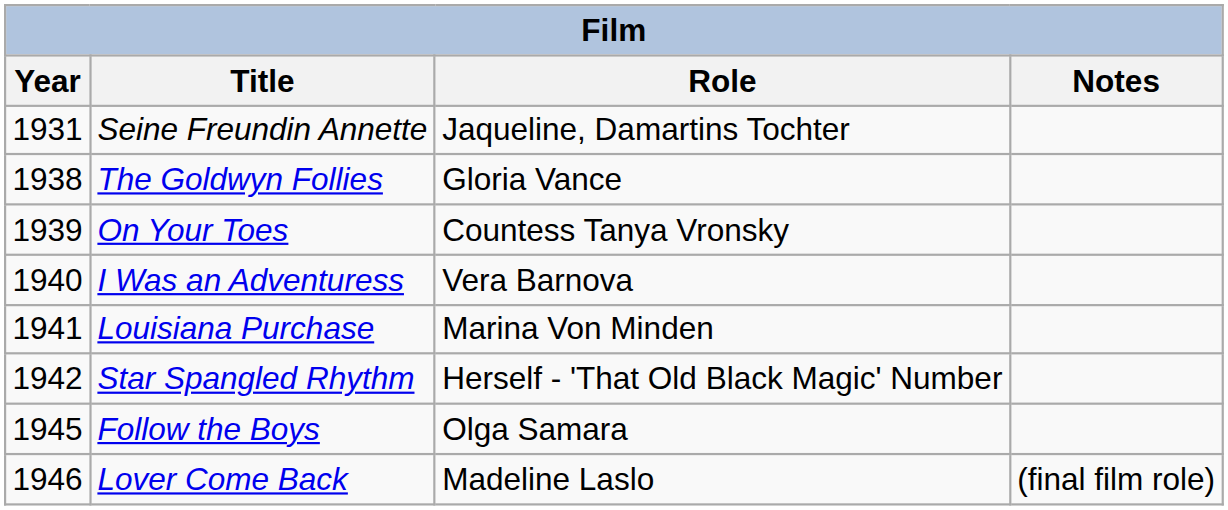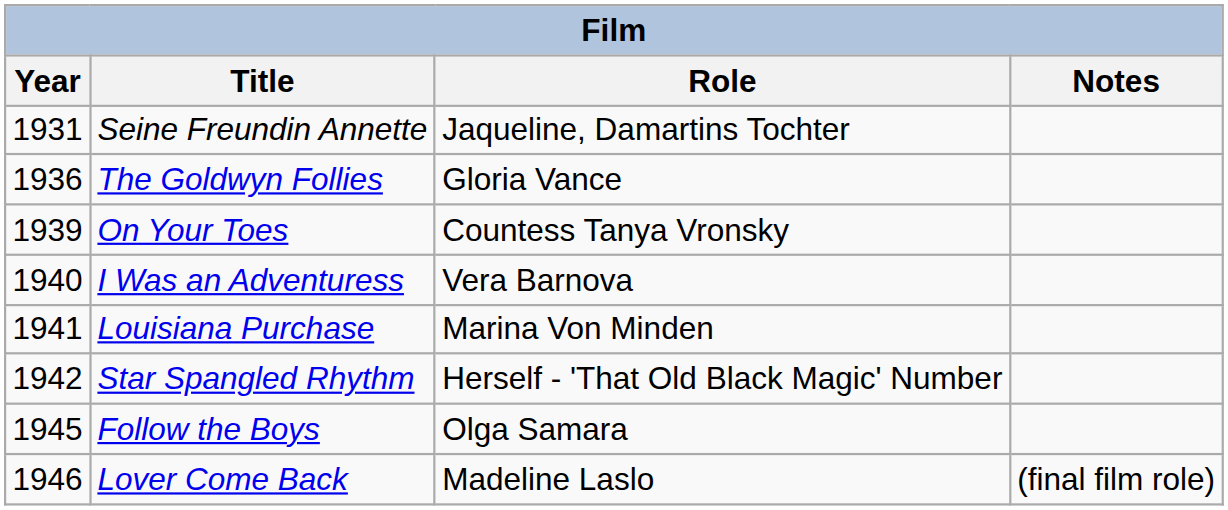 <table class="wikitable" style="font-size: 90%;">
 <tr>
 <th colspan="4" style="background: LightSteelBlue;">Film</th>
 </tr>
 <tr>
 <th>Year</th>
 <th>Title</th>
 <th>Role</th>
 <th>Notes</th>
 </tr>
 <tr>
 <td>1931</td>
 <td><em>Seine Freundin Annette</em></td>
 <td>Jaqueline, Damartins Tochter</td>
 <td></td>
 </tr>
 <tr>
-<td>1938</td>
+<td>1936</td>
 <td><em><a href='#'>The Goldwyn Follies</a></em></td>
 <td>Gloria Vance</td>
 <td></td>
 </tr>
 <tr>
 <td>1939</td>
 <td><em><a href='#'>On Your Toes</a></em></td>
 <td>Countess Tanya Vronsky</td>
 <td></td>
 </tr>
 <tr>
 <td>1940</td>
 <td><em><a href='#'>I Was an Adventuress</a></em></td>
 <td>Vera Barnova</td>
 <td></td>
 </tr>
 <tr>
 <td>1941</td>
 <td><em><a href='#'>Louisiana Purchase</a></em></td>
 <td>Marina Von Minden</td>
 <td></td>
 </tr>
 <tr>
 <td>1942</td>
 <td><em><a href='#'>Star Spangled Rhythm</a></em></td>
 <td>Herself - 'That Old Black Magic' Number</td>
 <td></td>
 </tr>
 <tr>
 <td>1945</td>
 <td><em><a href='#'>Follow the Boys</a></em></td>
 <td>Olga Samara</td>
 <td></td>
 </tr>
 <tr>
 <td>1946</td>
 <td><em><a href='#'>Lover Come Back</a></em></td>
 <td>Madeline Laslo</td>
 <td>(final film role)</td>
 </tr>
 </table>
